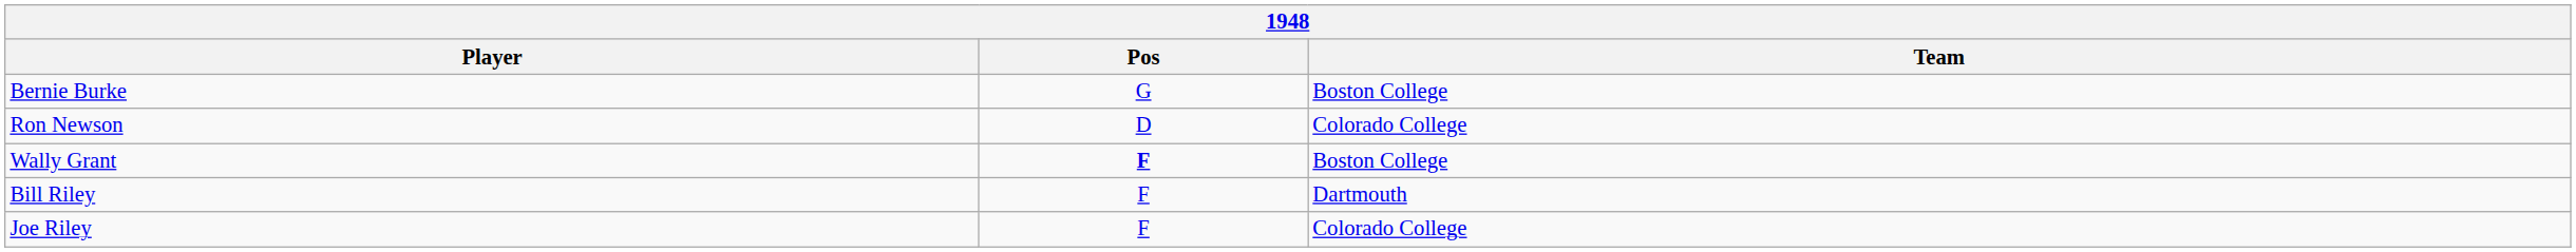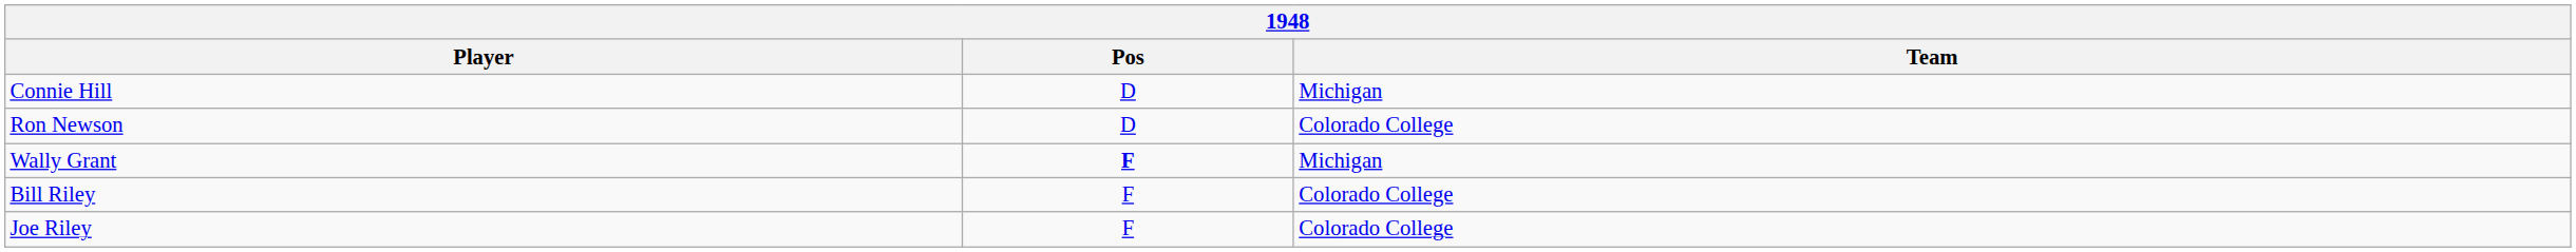 <table class="wikitable" width=95%>
 <tr>
 <th colspan=3><a href='#'>1948</a></th>
 </tr>
 <tr>
 <th>Player</th>
 <th>Pos</th>
 <th>Team</th>
 </tr>
 <tr>
-<td><a href='#'>Bernie Burke</a></td>
-<td style="text-align:center;"><a href='#'>G</a></td>
-<td><a href='#'>Boston College</a></td>
+<td><a href='#'>Connie Hill</a></td>
+<td style="text-align:center;"><a href='#'>D</a></td>
+<td><a href='#'>Michigan</a></td>
 </tr>
 <tr>
 <td><a href='#'>Ron Newson</a></td>
 <td style="text-align:center;"><a href='#'>D</a></td>
 <td><a href='#'>Colorado College</a></td>
 </tr>
 <tr>
 <td><a href='#'>Wally Grant</a></td>
 <td style="text-align:center;"><strong><a href='#'>F</a></strong></td>
-<td><a href='#'>Boston College</a></td>
+<td><a href='#'>Michigan</a></td>
 </tr>
 <tr>
 <td><a href='#'>Bill Riley</a></td>
 <td style="text-align:center;"><a href='#'>F</a></td>
-<td><a href='#'>Dartmouth</a></td>
+<td><a href='#'>Colorado College</a></td>
 </tr>
 <tr>
 <td><a href='#'>Joe Riley</a></td>
 <td style="text-align:center;"><a href='#'>F</a></td>
 <td><a href='#'>Colorado College</a></td>
 </tr>
 </table>
